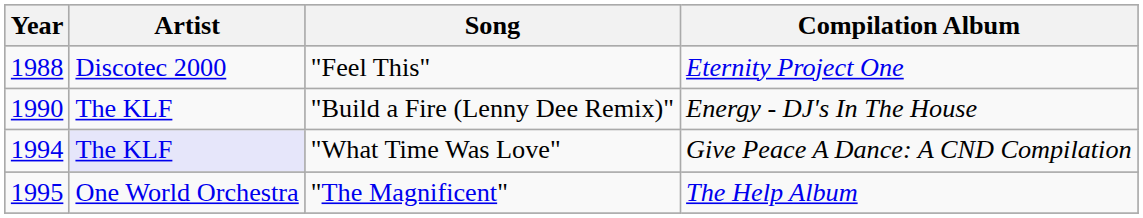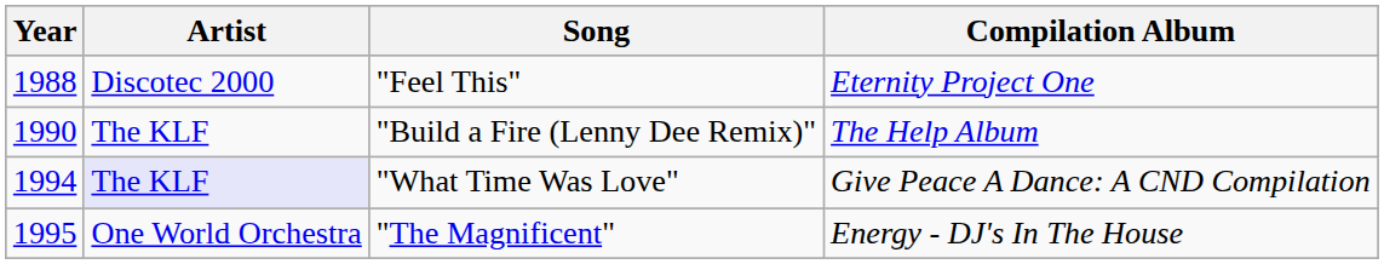 <table class="wikitable">
 <tr>
 <th>Year</th>
 <th>Artist</th>
 <th>Song</th>
 <th>Compilation Album</th>
 </tr>
 <tr>
 <td><a href='#'>1988</a></td>
 <td><a href='#'>Discotec 2000</a></td>
 <td>"Feel This"</td>
 <td><em><a href='#'>Eternity Project One</a></em></td>
 </tr>
 <tr>
 <td><a href='#'>1990</a></td>
 <td><a href='#'>The KLF</a></td>
 <td>"Build a Fire (Lenny Dee Remix)"</td>
-<td><em>Energy - DJ's In The House</em></td>
+<td><em><a href='#'>The Help Album</a></em></td>
 </tr>
 <tr>
 <td><a href='#'>1994</a></td>
 <td style="background: lavender;"><a href='#'>The KLF</a></td>
 <td>"What Time Was Love"</td>
 <td><em>Give Peace A Dance: A CND Compilation</em></td>
 </tr>
 <tr>
 <td><a href='#'>1995</a></td>
 <td><a href='#'>One World Orchestra</a></td>
 <td>"<a href='#'>The Magnificent</a>"</td>
-<td><em><a href='#'>The Help Album</a></em></td>
+<td><em>Energy - DJ's In The House</em></td>
 </tr>
 </table>
